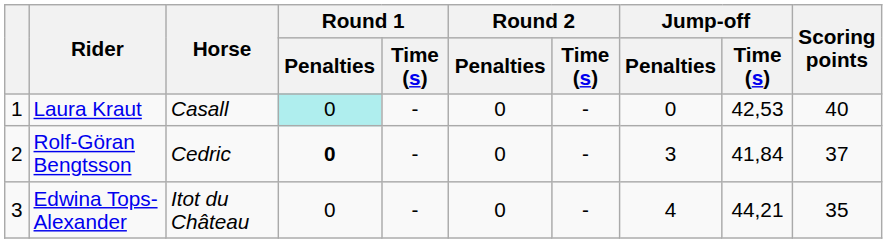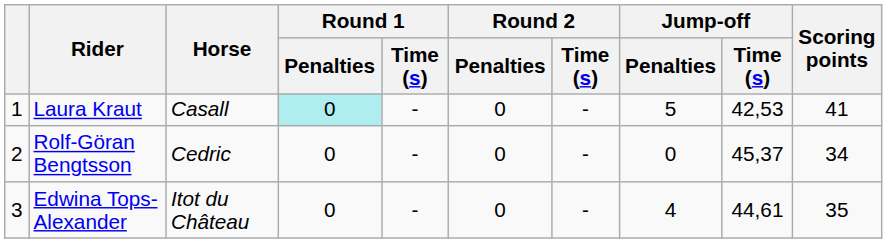 <table class="wikitable" style="font-size: 90%">
 <tr>
 <th rowspan=2 width=20></th>
 <th rowspan=2 width=200>Rider</th>
 <th rowspan=2 width=160>Horse</th>
 <th colspan=2>Round 1</th>
 <th colspan=2>Round 2</th>
 <th colspan=2>Jump-off</th>
 <th rowspan=2 width=60>Scoring<br>points</th>
 </tr>
 <tr>
 <th width=75>Penalties</th>
 <th width=75>Time<br>(<a href='#'>s</a>)</th>
 <th width=75>Penalties</th>
 <th width=75>Time<br>(<a href='#'>s</a>)</th>
 <th width=75>Penalties</th>
 <th width=75>Time<br>(<a href='#'>s</a>)</th>
 </tr>
 <tr>
 <td align=center>1</td>
 <td> <a href='#'>Laura Kraut</a></td>
 <td><em>Casall</em></td>
 <td align=center style="background: paleturquoise;">0</td>
 <td align=center>-</td>
 <td align=center>0</td>
 <td align=center>-</td>
-<td align=center>0</td>
+<td align=center>5</td>
 <td align=center>42,53</td>
-<td align=center>40</td>
+<td align=center>41</td>
 </tr>
 <tr>
 <td align=center>2</td>
 <td> <a href='#'>Rolf-Göran Bengtsson</a></td>
 <td><em>Cedric</em></td>
-<td align=center><strong>0</strong></td>
+<td align=center>0</td>
 <td align=center>-</td>
 <td align=center>0</td>
 <td align=center>-</td>
-<td align=center>3</td>
-<td align=center>41,84</td>
-<td align=center>37</td>
+<td align=center>0</td>
+<td align=center>45,37</td>
+<td align=center>34</td>
 </tr>
 <tr>
 <td align=center>3</td>
 <td> <a href='#'>Edwina Tops-Alexander</a></td>
 <td><em>Itot du Château</em></td>
 <td align=center>0</td>
 <td align=center>-</td>
 <td align=center>0</td>
 <td align=center>-</td>
 <td align=center>4</td>
-<td align=center>44,21</td>
+<td align=center>44,61</td>
 <td align=center>35</td>
 </tr>
 </table>
